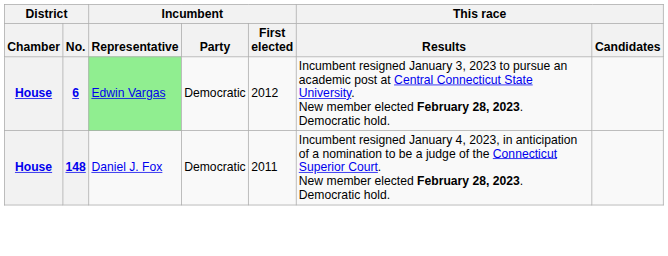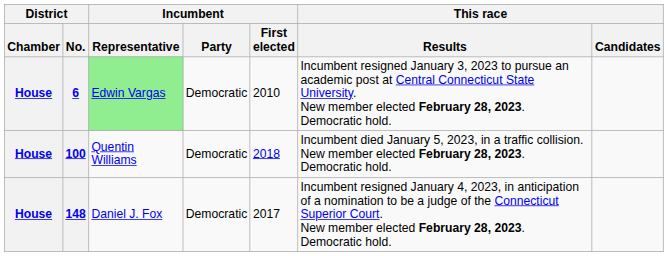 <table class="wikitable sortable">
 <tr valign=bottom>
 <th colspan="2">District</th>
 <th colspan="3">Incumbent</th>
 <th colspan="2">This race</th>
 </tr>
 <tr valign=bottom>
 <th>Chamber</th>
 <th>No.</th>
 <th>Representative</th>
 <th>Party</th>
 <th>First<br>elected</th>
 <th>Results</th>
 <th>Candidates</th>
 </tr>
 <tr>
 <th><a href='#'>House</a></th>
 <th><a href='#'>6</a></th>
 <td style="background: lightgreen;"><a href='#'>Edwin Vargas</a></td>
 <td>Democratic</td>
-<td>2012</td>
+<td>2010</td>
 <td>Incumbent resigned January 3, 2023 to pursue an academic post at <a href='#'>Central Connecticut State University</a>.<br>New member elected <strong>February 28, 2023</strong>.<br>Democratic hold.</td>
+<td nowrap></td>
+</tr>
+<tr>
+<th><a href='#'>House</a></th>
+<th><a href='#'>100</a></th>
+<td><a href='#'>Quentin Williams</a></td>
+<td>Democratic</td>
+<td><a href='#'>2018</a></td>
+<td>Incumbent died January 5, 2023, in a traffic collision.<br>New member elected <strong>February 28, 2023</strong>.<br>Democratic hold.</td>
 <td nowrap></td>
 </tr>
 <tr>
 <th><a href='#'>House</a></th>
 <th><a href='#'>148</a></th>
 <td><a href='#'>Daniel J. Fox</a></td>
 <td>Democratic</td>
-<td>2011<br></td>
+<td>2017<br></td>
 <td>Incumbent resigned January 4, 2023, in anticipation of a nomination to be a judge of the <a href='#'>Connecticut Superior Court</a>.<br>New member elected <strong>February 28, 2023</strong>.<br>Democratic hold.</td>
 <td nowrap></td>
 </tr>
 </table>
